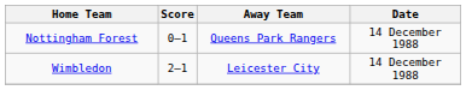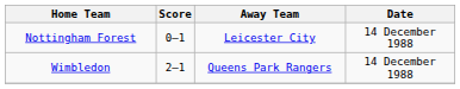 <table class="wikitable" style="text-align:center;">
 <tr>
 <th width=175>Home Team</th>
 <th width=20>Score</th>
 <th width=175>Away Team</th>
 <th width=125>Date</th>
 </tr>
 <tr>
 <td><a href='#'>Nottingham Forest</a></td>
 <td>0–1</td>
-<td><a href='#'>Queens Park Rangers</a></td>
+<td><a href='#'>Leicester City</a></td>
 <td>14 December 1988</td>
 </tr>
 <tr>
 <td><a href='#'>Wimbledon</a></td>
 <td>2–1</td>
-<td><a href='#'>Leicester City</a></td>
+<td><a href='#'>Queens Park Rangers</a></td>
 <td>14 December 1988</td>
 </tr>
 <tr>
 </tr>
 </table>
